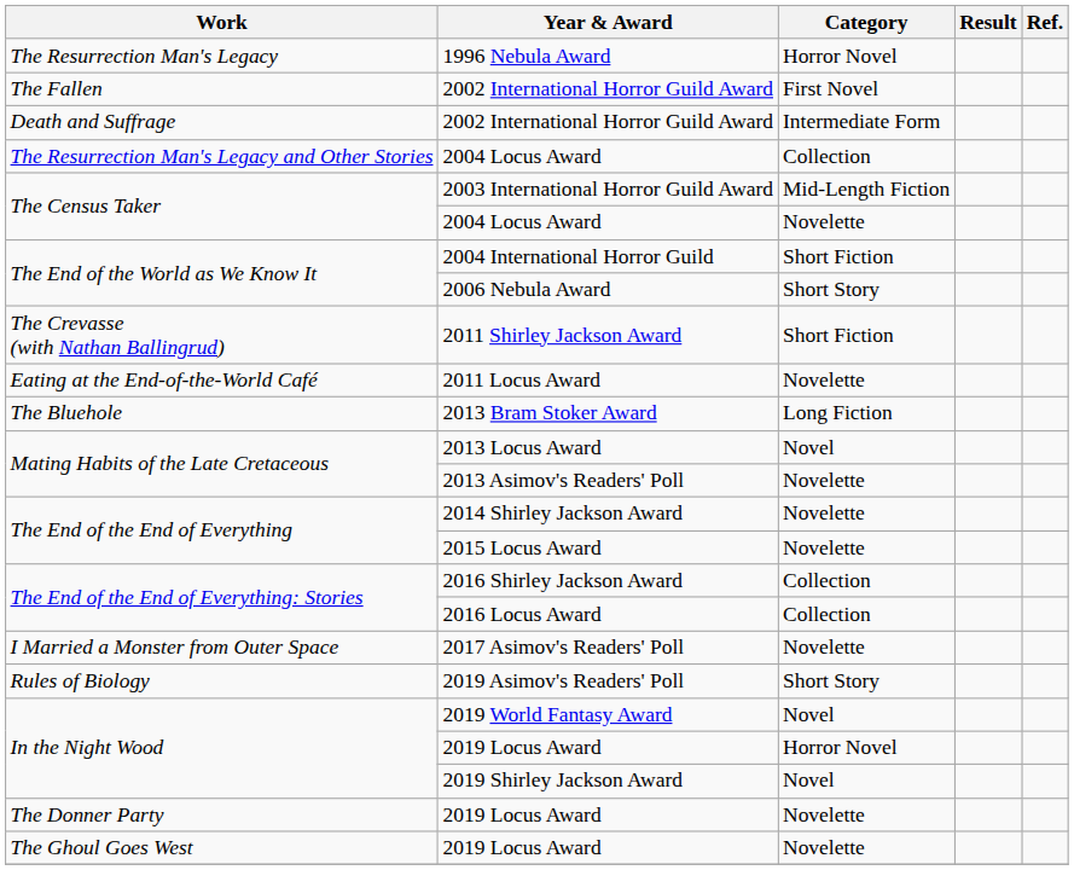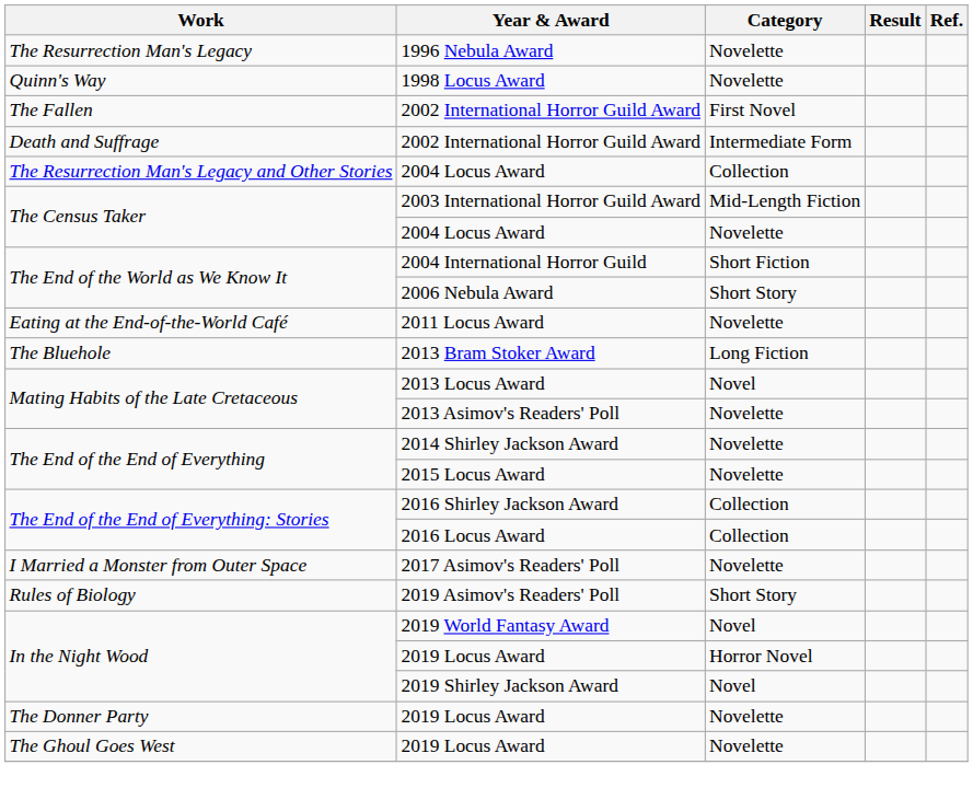 <table class="wikitable">
 <tr>
 <th>Work</th>
 <th>Year & Award</th>
 <th>Category</th>
 <th>Result</th>
 <th>Ref.</th>
 </tr>
 <tr>
 <td rowspan="1"><em>The Resurrection Man's Legacy</em></td>
 <td>1996 <a href='#'>Nebula Award</a></td>
-<td>Horror Novel</td>
+<td>Novelette</td>
+<td></td>
+<td></td>
+</tr>
+<tr>
+<td rowspan="1"><em>Quinn's Way</em></td>
+<td>1998 <a href='#'>Locus Award</a></td>
+<td>Novelette</td>
 <td></td>
 <td></td>
 </tr>
 <tr>
 <td rowspan="1"><em>The Fallen</em></td>
 <td>2002 <a href='#'>International Horror Guild Award</a></td>
 <td>First Novel</td>
 <td></td>
 <td></td>
 </tr>
 <tr>
 <td rowspan="1"><em>Death and Suffrage</em></td>
 <td>2002 International Horror Guild Award</td>
 <td>Intermediate Form</td>
 <td></td>
 <td></td>
 </tr>
 <tr>
 <td rowspan="1"><em><a href='#'>The Resurrection Man's Legacy and Other Stories</a></em></td>
 <td>2004 Locus Award</td>
 <td>Collection</td>
 <td></td>
 <td></td>
 </tr>
 <tr>
 <td rowspan="2"><em>The Census Taker</em></td>
 <td>2003 International Horror Guild Award</td>
 <td>Mid-Length Fiction</td>
 <td></td>
 <td></td>
 </tr>
 <tr>
 <td>2004 Locus Award</td>
 <td>Novelette</td>
 <td></td>
 <td></td>
 </tr>
 <tr>
 <td rowspan="2"><em>The End of the World as We Know It</em></td>
 <td>2004 International Horror Guild</td>
 <td>Short Fiction</td>
 <td></td>
 <td></td>
 </tr>
 <tr>
 <td>2006 Nebula Award</td>
 <td>Short Story</td>
-<td></td>
-<td></td>
-</tr>
-<tr>
-<td rowspan="1"><em>The Crevasse</em><br><em>(with <a href='#'>Nathan Ballingrud</a>)</em></td>
-<td>2011 <a href='#'>Shirley Jackson Award</a></td>
-<td>Short Fiction</td>
 <td></td>
 <td></td>
 </tr>
 <tr>
 <td rowspan="1"><em>Eating at the End-of-the-World Café</em></td>
 <td>2011 Locus Award</td>
 <td>Novelette</td>
 <td></td>
 <td></td>
 </tr>
 <tr>
 <td rowspan="1"><em>The Bluehole</em></td>
 <td>2013 <a href='#'>Bram Stoker Award</a></td>
 <td>Long Fiction</td>
 <td></td>
 <td></td>
 </tr>
 <tr>
 <td rowspan="2"><em>Mating Habits of the Late Cretaceous</em></td>
 <td>2013 Locus Award</td>
 <td>Novel</td>
 <td></td>
 <td></td>
 </tr>
 <tr>
 <td>2013 Asimov's Readers' Poll</td>
 <td>Novelette</td>
 <td></td>
 <td></td>
 </tr>
 <tr>
 <td rowspan="2"><em>The End of the End of Everything</em></td>
 <td>2014 Shirley Jackson Award</td>
 <td>Novelette</td>
 <td></td>
 <td></td>
 </tr>
 <tr>
 <td>2015 Locus Award</td>
 <td>Novelette</td>
 <td></td>
 <td></td>
 </tr>
 <tr>
 <td rowspan="2"><em><a href='#'>The End of the End of Everything: Stories</a></em></td>
 <td>2016 Shirley Jackson Award</td>
 <td>Collection</td>
 <td></td>
 <td></td>
 </tr>
 <tr>
 <td>2016 Locus Award</td>
 <td>Collection</td>
 <td></td>
 <td></td>
 </tr>
 <tr>
 <td rowspan="1"><em>I Married a Monster from Outer Space</em></td>
 <td>2017 Asimov's Readers' Poll</td>
 <td>Novelette</td>
 <td></td>
 <td></td>
 </tr>
 <tr>
 <td rowspan="1"><em>Rules of Biology</em></td>
 <td>2019 Asimov's Readers' Poll</td>
 <td>Short Story</td>
 <td></td>
 <td></td>
 </tr>
 <tr>
 <td rowspan="3"><em>In the Night Wood</em></td>
 <td>2019 <a href='#'>World Fantasy Award</a></td>
 <td>Novel</td>
 <td></td>
 <td></td>
 </tr>
 <tr>
 <td>2019 Locus Award</td>
 <td>Horror Novel</td>
 <td></td>
 <td></td>
 </tr>
 <tr>
 <td>2019 Shirley Jackson Award</td>
 <td>Novel</td>
 <td></td>
 <td></td>
 </tr>
 <tr>
 <td rowspan="1"><em>The Donner Party</em></td>
 <td>2019 Locus Award</td>
 <td>Novelette</td>
 <td></td>
 <td></td>
 </tr>
 <tr>
 <td rowspan="1"><em>The Ghoul Goes West</em></td>
 <td>2019 Locus Award</td>
 <td>Novelette</td>
 <td></td>
 <td></td>
 </tr>
 <tr>
 </tr>
 </table>
